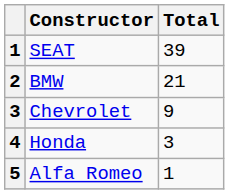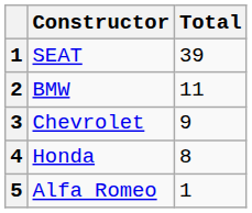 <table class="wikitable" style="font-size:100%;">
 <tr>
 <th></th>
 <th>Constructor</th>
 <th>Total</th>
 </tr>
 <tr>
 <th>1</th>
 <td> <a href='#'>SEAT</a></td>
 <td>39</td>
 </tr>
 <tr>
 <th>2</th>
 <td> <a href='#'>BMW</a></td>
-<td>21</td>
+<td>11</td>
 </tr>
 <tr>
 <th>3</th>
 <td> <a href='#'>Chevrolet</a></td>
 <td>9</td>
 </tr>
 <tr>
 <th>4</th>
 <td> <a href='#'>Honda</a></td>
-<td>3</td>
+<td>8</td>
 </tr>
 <tr>
 <th>5</th>
 <td> <a href='#'>Alfa Romeo</a></td>
 <td>1</td>
 </tr>
 </table>
